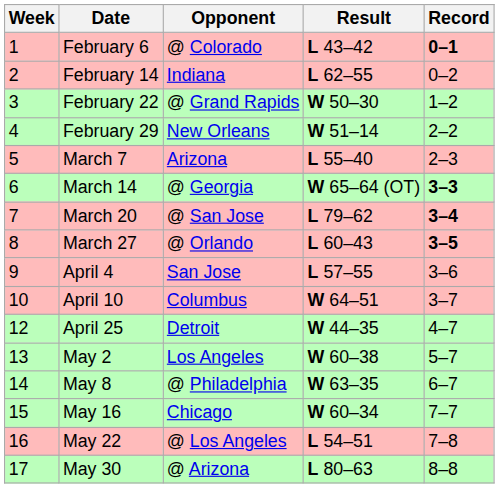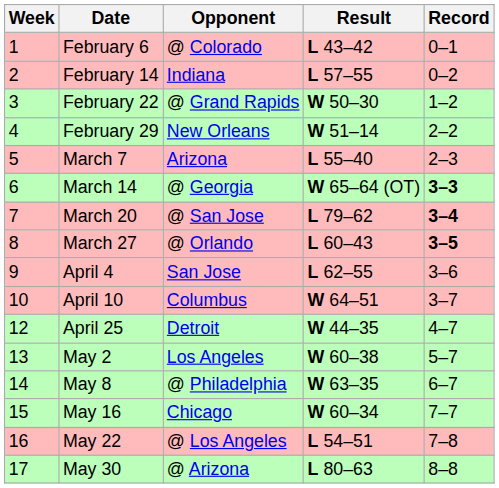 <table class="wikitable">
 <tr>
 <th>Week</th>
 <th>Date</th>
 <th>Opponent</th>
 <th>Result</th>
 <th>Record</th>
 </tr>
 <tr bgcolor="ffbbbb">
 <td>1</td>
 <td>February 6</td>
 <td>@ <a href='#'>Colorado</a></td>
 <td><strong>L</strong> 43–42</td>
-<td><strong>0–1</strong></td>
+<td>0–1</td>
 </tr>
 <tr bgcolor="ffbbbb">
 <td>2</td>
 <td>February 14</td>
 <td><a href='#'>Indiana</a></td>
-<td><strong>L</strong> 62–55</td>
+<td><strong>L</strong> 57–55</td>
 <td>0–2</td>
 </tr>
 <tr bgcolor="bbffbb">
 <td>3</td>
 <td>February 22</td>
 <td>@ <a href='#'>Grand Rapids</a></td>
 <td><strong>W</strong> 50–30</td>
 <td>1–2</td>
 </tr>
 <tr bgcolor="bbffbb">
 <td>4</td>
 <td>February 29</td>
 <td><a href='#'>New Orleans</a></td>
 <td><strong>W</strong> 51–14</td>
 <td>2–2</td>
 </tr>
 <tr bgcolor="ffbbbb">
 <td>5</td>
 <td>March 7</td>
 <td><a href='#'>Arizona</a></td>
 <td><strong>L</strong> 55–40</td>
 <td>2–3</td>
 </tr>
 <tr bgcolor="bbffbb">
 <td>6</td>
 <td>March 14</td>
 <td>@ <a href='#'>Georgia</a></td>
 <td><strong>W</strong> 65–64 (OT)</td>
 <td><strong>3–3</strong></td>
 </tr>
 <tr bgcolor="ffbbbb">
 <td>7</td>
 <td>March 20</td>
 <td>@ <a href='#'>San Jose</a></td>
 <td><strong>L</strong> 79–62</td>
 <td><strong>3–4</strong></td>
 </tr>
 <tr bgcolor="ffbbbb">
 <td>8</td>
 <td>March 27</td>
 <td>@ <a href='#'>Orlando</a></td>
 <td><strong>L</strong> 60–43</td>
 <td><strong>3–5</strong></td>
 </tr>
 <tr bgcolor="ffbbbb">
 <td>9</td>
 <td>April 4</td>
 <td><a href='#'>San Jose</a></td>
-<td><strong>L</strong> 57–55</td>
+<td><strong>L</strong> 62–55</td>
 <td>3–6</td>
 </tr>
 <tr bgcolor="ffbbbb">
 <td>10</td>
 <td>April 10</td>
 <td><a href='#'>Columbus</a></td>
 <td><strong>W</strong> 64–51</td>
 <td>3–7</td>
 </tr>
 <tr bgcolor="bbffbb">
 <td>12</td>
 <td>April 25</td>
 <td><a href='#'>Detroit</a></td>
 <td><strong>W</strong> 44–35</td>
 <td>4–7</td>
 </tr>
 <tr bgcolor="bbffbb">
 <td>13</td>
 <td>May 2</td>
 <td><a href='#'>Los Angeles</a></td>
 <td><strong>W</strong> 60–38</td>
 <td>5–7</td>
 </tr>
 <tr bgcolor="bbffbb">
 <td>14</td>
 <td>May 8</td>
 <td>@ <a href='#'>Philadelphia</a></td>
 <td><strong>W</strong> 63–35</td>
 <td>6–7</td>
 </tr>
 <tr bgcolor="bbffbb">
 <td>15</td>
 <td>May 16</td>
 <td><a href='#'>Chicago</a></td>
 <td><strong>W</strong> 60–34</td>
 <td>7–7</td>
 </tr>
 <tr bgcolor="ffbbbb">
 <td>16</td>
 <td>May 22</td>
 <td>@ <a href='#'>Los Angeles</a></td>
 <td><strong>L</strong> 54–51</td>
 <td>7–8</td>
 </tr>
 <tr bgcolor="bbffbb">
 <td>17</td>
 <td>May 30</td>
 <td>@ <a href='#'>Arizona</a></td>
 <td><strong>L</strong> 80–63</td>
 <td>8–8</td>
 </tr>
 </table>
